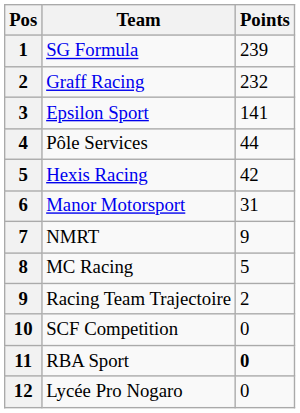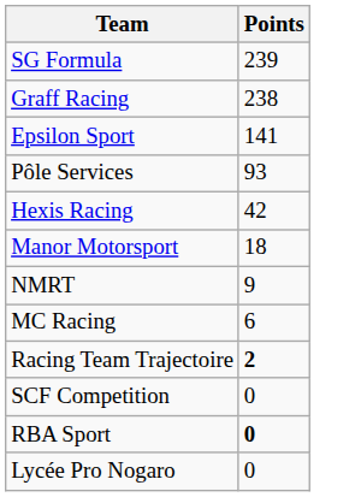 <table class="wikitable" style="font-size:85%">
 <tr>
-<th>Pos</th>
 <th>Team</th>
 <th>Points</th>
 </tr>
 <tr>
-<th>1</th>
 <td><a href='#'>SG Formula</a></td>
 <td>239</td>
 </tr>
 <tr>
-<th>2</th>
 <td><a href='#'>Graff Racing</a></td>
-<td>232</td>
+<td>238</td>
 </tr>
 <tr>
-<th>3</th>
 <td><a href='#'>Epsilon Sport</a></td>
 <td>141</td>
 </tr>
 <tr>
-<th>4</th>
 <td>Pôle Services</td>
-<td>44</td>
+<td>93</td>
 </tr>
 <tr>
-<th>5</th>
 <td><a href='#'>Hexis Racing</a></td>
 <td>42</td>
 </tr>
 <tr>
-<th>6</th>
 <td><a href='#'>Manor Motorsport</a></td>
-<td>31</td>
+<td>18</td>
 </tr>
 <tr>
-<th>7</th>
 <td>NMRT</td>
 <td>9</td>
 </tr>
 <tr>
-<th>8</th>
 <td>MC Racing</td>
-<td>5</td>
+<td>6</td>
 </tr>
 <tr>
-<th>9</th>
 <td>Racing Team Trajectoire</td>
-<td>2</td>
+<td><strong>2</strong></td>
 </tr>
 <tr>
-<th>10</th>
 <td>SCF Competition</td>
 <td>0</td>
 </tr>
 <tr>
-<th>11</th>
 <td>RBA Sport</td>
 <td><strong>0</strong></td>
 </tr>
 <tr>
-<th>12</th>
 <td>Lycée Pro Nogaro</td>
 <td>0</td>
 </tr>
 </table>
